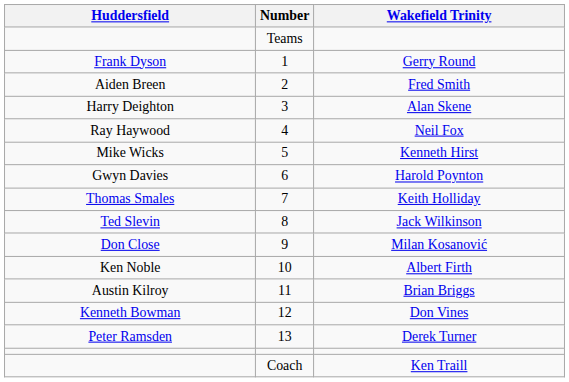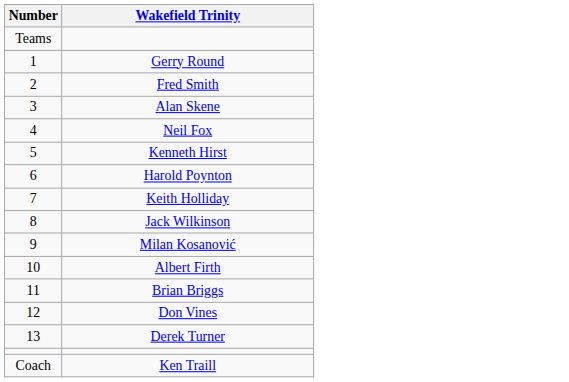 <table class="wikitable" style="text-align:center; font-size: 85%">
 <tr>
-<th width=240 abbr=winner><a href='#'>Huddersfield</a></th>
 <th width=50 abbr="Number">Number</th>
 <th width=240 abbr=runner-up><a href='#'>Wakefield Trinity</a></th>
 </tr>
 <tr>
-<td></td>
 <td>Teams</td>
 <td></td>
 </tr>
 <tr>
-<td><a href='#'>Frank Dyson</a></td>
 <td>1</td>
 <td><a href='#'>Gerry Round</a></td>
 </tr>
 <tr>
-<td>Aiden Breen</td>
 <td>2</td>
 <td><a href='#'>Fred Smith</a></td>
 </tr>
 <tr>
-<td>Harry Deighton</td>
 <td>3</td>
 <td><a href='#'>Alan Skene</a></td>
 </tr>
 <tr>
-<td>Ray Haywood</td>
 <td>4</td>
 <td><a href='#'>Neil Fox</a></td>
 </tr>
 <tr>
-<td>Mike Wicks</td>
 <td>5</td>
 <td><a href='#'>Kenneth Hirst</a></td>
 </tr>
 <tr>
-<td>Gwyn Davies</td>
 <td>6</td>
 <td><a href='#'>Harold Poynton</a></td>
 </tr>
 <tr>
-<td><a href='#'>Thomas Smales</a></td>
 <td>7</td>
 <td><a href='#'>Keith Holliday</a></td>
 </tr>
 <tr>
-<td><a href='#'>Ted Slevin</a></td>
 <td>8</td>
 <td><a href='#'>Jack Wilkinson</a></td>
 </tr>
 <tr>
-<td><a href='#'>Don Close</a></td>
 <td>9</td>
 <td><a href='#'>Milan Kosanović</a></td>
 </tr>
 <tr>
-<td>Ken Noble</td>
 <td>10</td>
 <td><a href='#'>Albert Firth</a></td>
 </tr>
 <tr>
-<td>Austin Kilroy</td>
 <td>11</td>
 <td><a href='#'>Brian Briggs</a></td>
 </tr>
 <tr>
-<td><a href='#'>Kenneth Bowman</a></td>
 <td>12</td>
 <td><a href='#'>Don Vines</a></td>
 </tr>
 <tr>
-<td><a href='#'>Peter Ramsden</a></td>
 <td>13</td>
 <td><a href='#'>Derek Turner</a></td>
 </tr>
 <tr>
 <td></td>
 <td></td>
-<td></td>
 </tr>
 <tr>
-<td></td>
 <td>Coach</td>
 <td><a href='#'>Ken Traill</a></td>
 </tr>
 </table>
